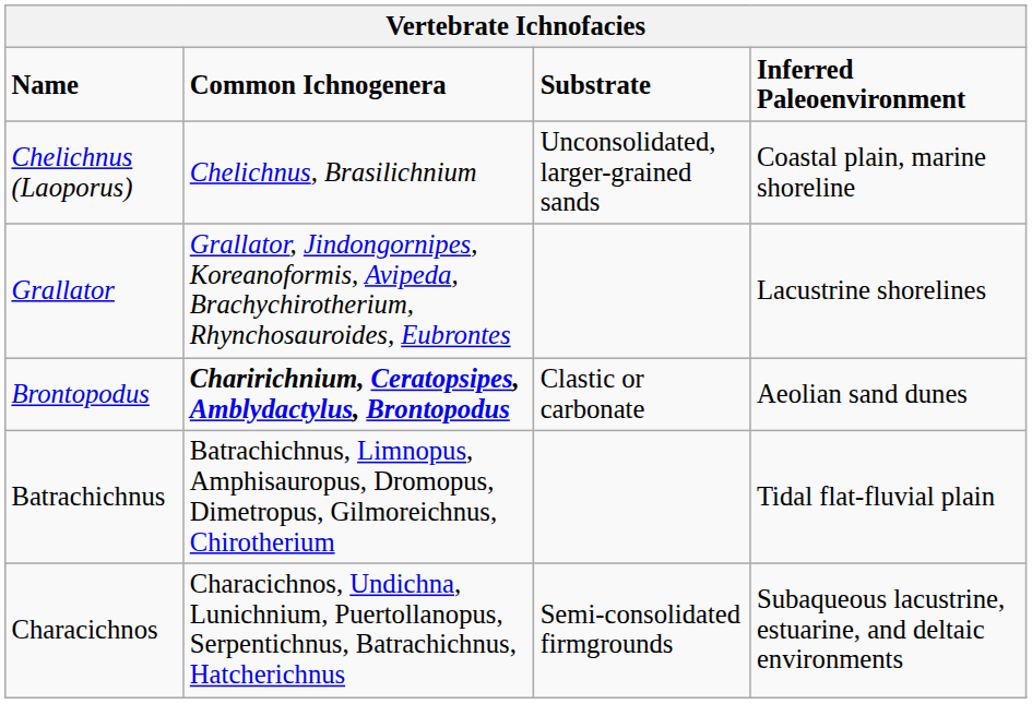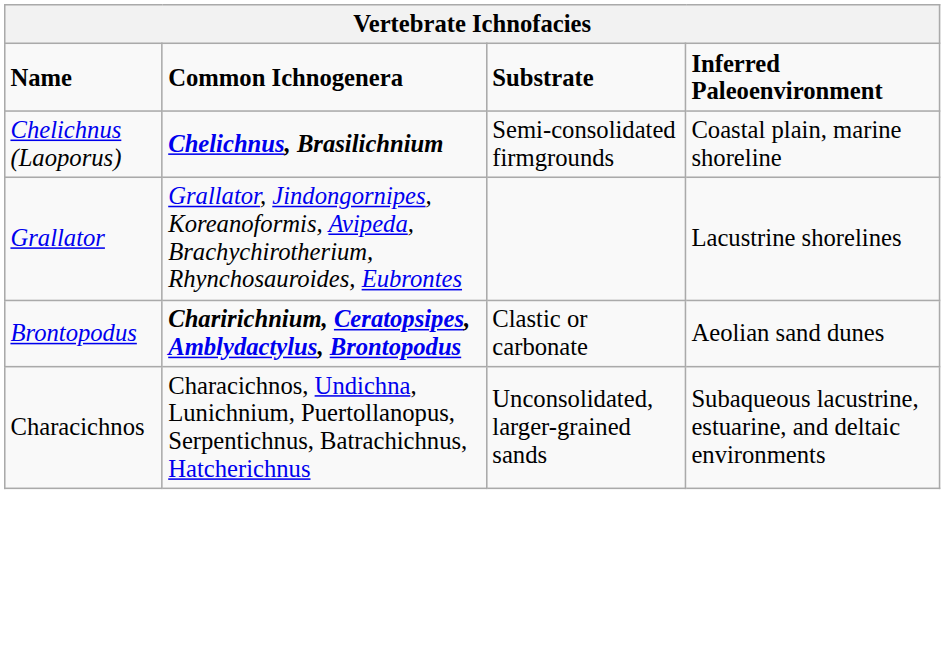 <table class="wikitable">
 <tr>
 <th colspan="4">Vertebrate Ichnofacies</th>
 </tr>
 <tr>
 <td><strong>Name</strong></td>
 <td><strong>Common Ichnogenera</strong></td>
 <td><strong>Substrate</strong></td>
 <td><strong>Inferred Paleoenvironment</strong></td>
 </tr>
 <tr>
 <td><em><a href='#'>Chelichnus</a></em> <em>(Laoporus)</em></td>
-<td><em><a href='#'>Chelichnus</a>, Brasilichnium</em></td>
-<td>Unconsolidated, larger-grained sands</td>
+<td><strong><em><a href='#'>Chelichnus</a>, Brasilichnium</em></strong></td>
+<td>Semi-consolidated firmgrounds</td>
 <td>Coastal plain, marine shoreline</td>
 </tr>
 <tr>
 <td><em><a href='#'>Grallator</a></em></td>
 <td><em><a href='#'>Grallator</a>, <a href='#'>Jindongornipes</a>, Koreanoformis, <a href='#'>Avipeda</a>, Brachychirotherium, Rhynchosauroides, <a href='#'>Eubrontes</a></em></td>
 <td></td>
 <td>Lacustrine shorelines</td>
 </tr>
 <tr>
 <td><em><a href='#'>Brontopodus</a></em></td>
 <td><strong><em>Charirichnium<strong>, <a href='#'>Ceratopsipes</a>, <a href='#'>Amblydactylus</a>, <a href='#'>Brontopodus</a><em></td>
 <td>Clastic or carbonate</td>
 <td>Aeolian sand dunes</td>
 </tr>
 <tr>
-<td></em>Batrachichnus<em></td>
-<td></em>Batrachichnus, <a href='#'>Limnopus</a>, Amphisauropus, Dromopus, Dimetropus, Gilmoreichnus, <a href='#'>Chirotherium</a><em></td>
-<td></td>
-<td>Tidal flat-fluvial plain</td>
-</tr>
-<tr>
 <td></em>Characichnos<em></td>
 <td></em>Characichnos, <a href='#'>Undichna</a>, Lunichnium, Puertollanopus, Serpentichnus, Batrachichnus, <a href='#'>Hatcherichnus</a><em></td>
-<td>Semi-consolidated firmgrounds</td>
+<td>Unconsolidated, larger-grained sands</td>
 <td>Subaqueous lacustrine, estuarine, and deltaic environments</td>
 </tr>
 </table>
